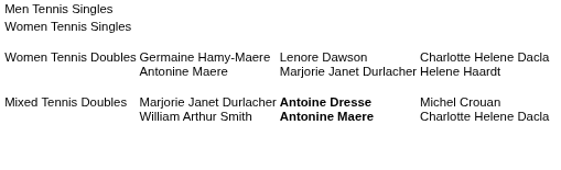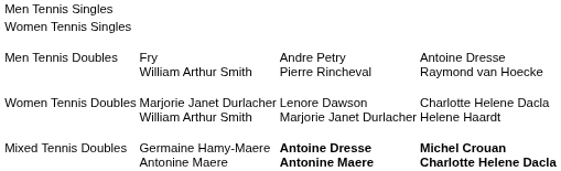 <table>
 <tr>
 <td>Men Tennis Singles</td>
 <td></td>
 <td></td>
 <td></td>
 </tr>
 <tr>
 <td>Women Tennis Singles</td>
 <td></td>
 <td></td>
 <td></td>
 </tr>
 <tr>
+<td>Men Tennis Doubles</td>
+<td><br>Fry<br>William Arthur Smith</td>
+<td><br>Andre Petry<br>Pierre Rincheval</td>
+<td><br>Antoine Dresse<br>Raymond van Hoecke</td>
+</tr>
+<tr>
 <td>Women Tennis Doubles</td>
-<td><br>Germaine Hamy-Maere<br>Antonine Maere</td>
+<td><br>Marjorie Janet Durlacher<br>William Arthur Smith</td>
 <td><br>Lenore Dawson<br>Marjorie Janet Durlacher</td>
 <td><br>Charlotte Helene Dacla<br>Helene Haardt</td>
 </tr>
 <tr>
 <td>Mixed Tennis Doubles</td>
-<td><br>Marjorie Janet Durlacher<br>William Arthur Smith</td>
+<td><br>Germaine Hamy-Maere<br>Antonine Maere</td>
 <td><strong><br>Antoine Dresse<br>Antonine Maere</strong></td>
-<td><br>Michel Crouan<br>Charlotte Helene Dacla</td>
+<td><strong><br>Michel Crouan<br>Charlotte Helene Dacla</strong></td>
 </tr>
 </table>
